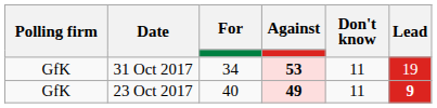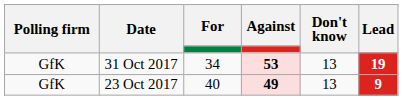 <table class="wikitable sortable" style="text-align:center;font-size:90%;line-height:14px;">
 <tr style="height:40px;">
 <th style="width:85px;" rowspan="2">Polling firm</th>
 <th style="width:75px;" rowspan="2">Date</th>
 <th class="unsortable" style="width:50px;">For</th>
 <th class="unsortable" style="width:50px;">Against</th>
 <th class="unsortable" style="width:50px;" rowspan="2">Don't know</th>
 <th style="width:30px;" rowspan="2">Lead</th>
 </tr>
 <tr>
 <th style="background:#008142;"></th>
 <th style="background:#DC241F;"></th>
 </tr>
 <tr>
 <td>GfK</td>
 <td>31 Oct 2017</td>
 <td>34</td>
 <td style="background:#FDDEDE;"><strong>53</strong></td>
-<td>11</td>
-<td style="background:#DC241F;color:#FFFFFF" data-sort-value="-19">19</td>
+<td>13</td>
+<td style="background:#DC241F;color:#FFFFFF" data-sort-value="-19"><strong>19</strong></td>
 </tr>
 <tr>
 <td>GfK</td>
 <td>23 Oct 2017</td>
 <td>40</td>
 <td style="background:#FDDEDE;"><strong>49</strong></td>
-<td>11</td>
+<td>13</td>
 <td style="background:#DC241F;color:#FFFFFF" data-sort-value="-9"><strong>9</strong></td>
 </tr>
 </table>
